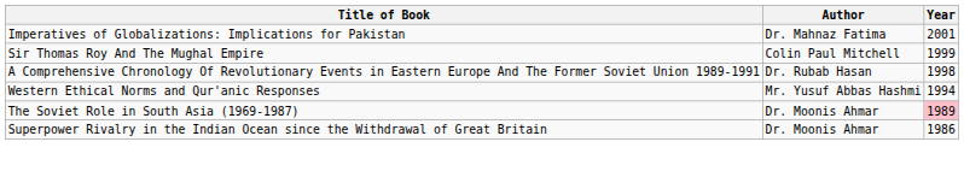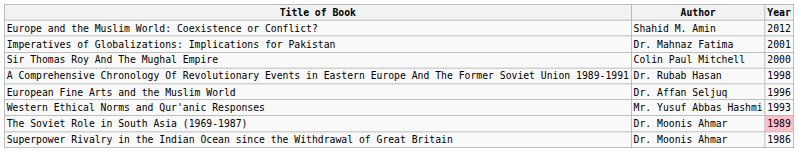 <table class="wikitable sortable">
 <tr>
 <th>Title of Book</th>
 <th>Author</th>
 <th>Year</th>
+</tr>
+<tr>
+<td>Europe and the Muslim World: Coexistence or Conflict?</td>
+<td>Shahid M. Amin</td>
+<td>2012</td>
 </tr>
 <tr>
 <td>Imperatives of Globalizations: Implications for Pakistan</td>
 <td>Dr. Mahnaz Fatima</td>
 <td>2001</td>
 </tr>
 <tr>
 <td>Sir Thomas Roy And The Mughal Empire</td>
 <td>Colin Paul Mitchell</td>
-<td>1999</td>
+<td>2000</td>
 </tr>
 <tr>
 <td>A Comprehensive Chronology Of Revolutionary Events in Eastern Europe And The Former Soviet Union 1989-1991</td>
 <td>Dr. Rubab Hasan</td>
 <td>1998</td>
 </tr>
 <tr>
+<td>European Fine Arts and the Muslim World</td>
+<td>Dr. Affan Seljuq</td>
+<td>1996</td>
+</tr>
+<tr>
 <td>Western Ethical Norms and Qur'anic Responses</td>
 <td>Mr. Yusuf Abbas Hashmi</td>
-<td>1994</td>
+<td>1993</td>
 </tr>
 <tr>
 <td>The Soviet Role in South Asia (1969-1987)</td>
 <td>Dr. Moonis Ahmar</td>
 <td style="background: pink;">1989</td>
 </tr>
 <tr>
 <td>Superpower Rivalry in the Indian Ocean since the Withdrawal of Great Britain</td>
 <td>Dr. Moonis Ahmar</td>
 <td>1986</td>
 </tr>
 </table>
